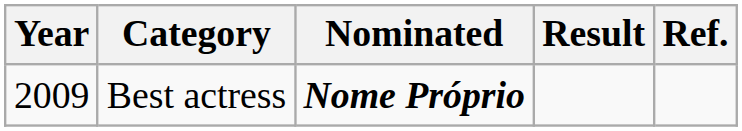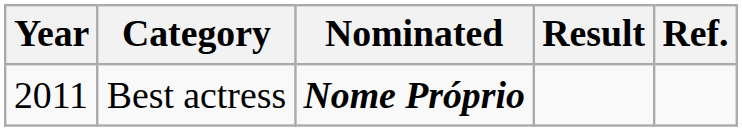 <table class="wikitable">
 <tr>
 <th>Year</th>
 <th>Category</th>
 <th>Nominated</th>
 <th>Result</th>
 <th>Ref.</th>
 </tr>
 <tr>
-<td>2009</td>
+<td>2011</td>
 <td>Best actress</td>
 <td><strong><em>Nome Próprio</em></strong></td>
 <td></td>
 <td></td>
 </tr>
 </table>
